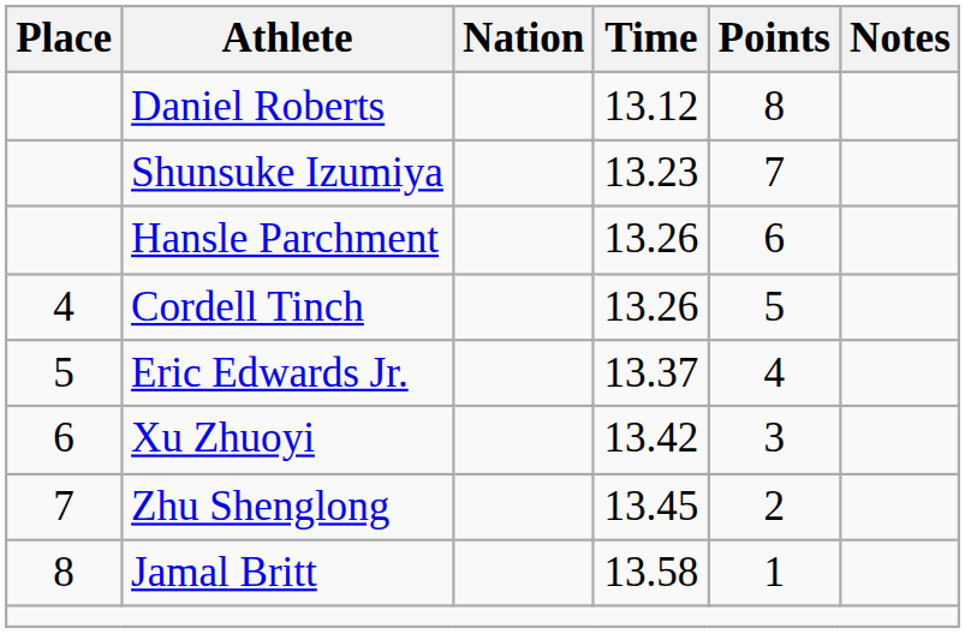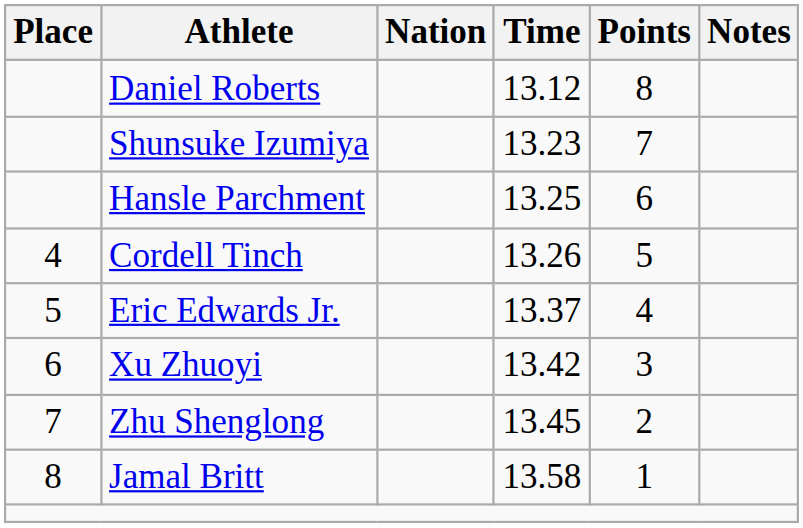 <table class="wikitable mw-datatable sortable" style="text-align:center;">
 <tr>
 <th scope="col">Place</th>
 <th scope="col">Athlete</th>
 <th scope="col">Nation</th>
 <th scope="col">Time</th>
 <th scope="col">Points</th>
 <th scope="col">Notes</th>
 </tr>
 <tr>
 <td></td>
 <td align="left"><a href='#'>Daniel Roberts</a></td>
 <td align="left"></td>
 <td>13.12</td>
 <td>8</td>
 <td></td>
 </tr>
 <tr>
 <td></td>
 <td align="left"><a href='#'>Shunsuke Izumiya</a></td>
 <td align="left"></td>
 <td>13.23</td>
 <td>7</td>
 <td></td>
 </tr>
 <tr>
 <td></td>
 <td align="left"><a href='#'>Hansle Parchment</a></td>
 <td align="left"></td>
-<td>13.26 </td>
+<td>13.25 </td>
 <td>6</td>
 <td></td>
 </tr>
 <tr>
 <td>4</td>
 <td align="left"><a href='#'>Cordell Tinch</a></td>
 <td align="left"></td>
 <td>13.26 </td>
 <td>5</td>
 <td></td>
 </tr>
 <tr>
 <td>5</td>
 <td align="left"><a href='#'>Eric Edwards Jr.</a></td>
 <td align="left"></td>
 <td>13.37</td>
 <td>4</td>
 <td></td>
 </tr>
 <tr>
 <td>6</td>
 <td align="left"><a href='#'>Xu Zhuoyi</a></td>
 <td align="left"></td>
 <td>13.42</td>
 <td>3</td>
 <td></td>
 </tr>
 <tr>
 <td>7</td>
 <td align="left"><a href='#'>Zhu Shenglong</a></td>
 <td align="left"></td>
 <td>13.45</td>
 <td>2</td>
 <td></td>
 </tr>
 <tr>
 <td>8</td>
 <td align="left"><a href='#'>Jamal Britt</a></td>
 <td align="left"></td>
 <td>13.58</td>
 <td>1</td>
 <td></td>
 </tr>
 <tr class="sortbottom">
 <td colspan="6"></td>
 </tr>
 </table>
